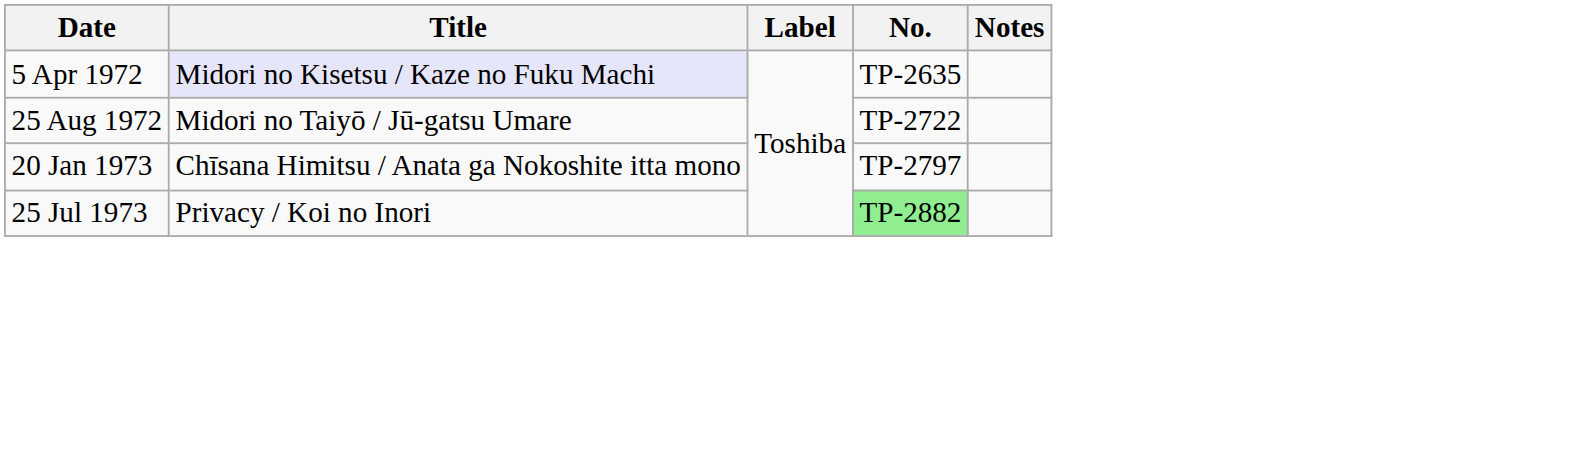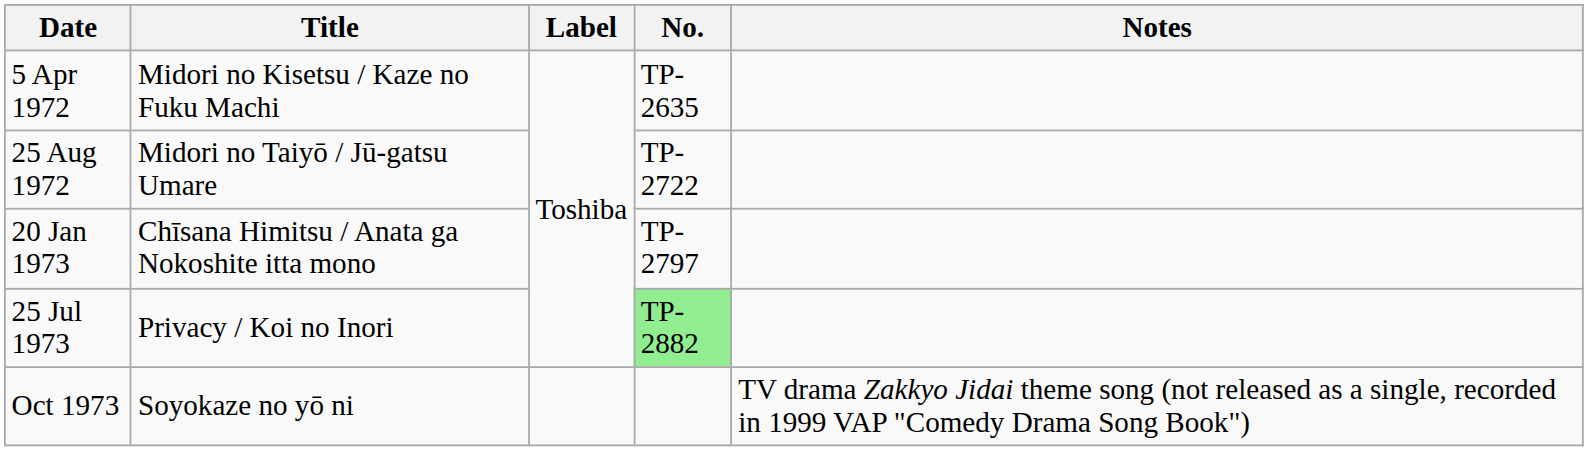 <table class="wikitable">
 <tr>
 <th>Date</th>
 <th>Title</th>
 <th>Label</th>
 <th>No.</th>
 <th>Notes</th>
 </tr>
 <tr>
 <td>5 Apr 1972</td>
-<td style="background: lavender;">Midori no Kisetsu / Kaze no Fuku Machi</td>
+<td>Midori no Kisetsu / Kaze no Fuku Machi</td>
 <td rowspan="4">Toshiba</td>
 <td>TP-2635</td>
 <td></td>
 </tr>
 <tr>
 <td>25 Aug 1972</td>
 <td>Midori no Taiyō / Jū-gatsu Umare</td>
 <td>TP-2722</td>
 <td></td>
 </tr>
 <tr>
 <td>20 Jan 1973</td>
 <td>Chīsana Himitsu / Anata ga Nokoshite itta mono</td>
 <td>TP-2797</td>
 <td></td>
 </tr>
 <tr>
 <td>25 Jul 1973</td>
 <td>Privacy / Koi no Inori</td>
 <td style="background: lightgreen;">TP-2882</td>
 <td></td>
 </tr>
+<tr>
+<td>Oct 1973</td>
+<td>Soyokaze no yō ni</td>
+<td></td>
+<td></td>
+<td>TV drama <em>Zakkyo Jidai</em> theme song (not released as a single, recorded in 1999 VAP "Comedy Drama Song Book")</td>
+</tr>
 </table>
